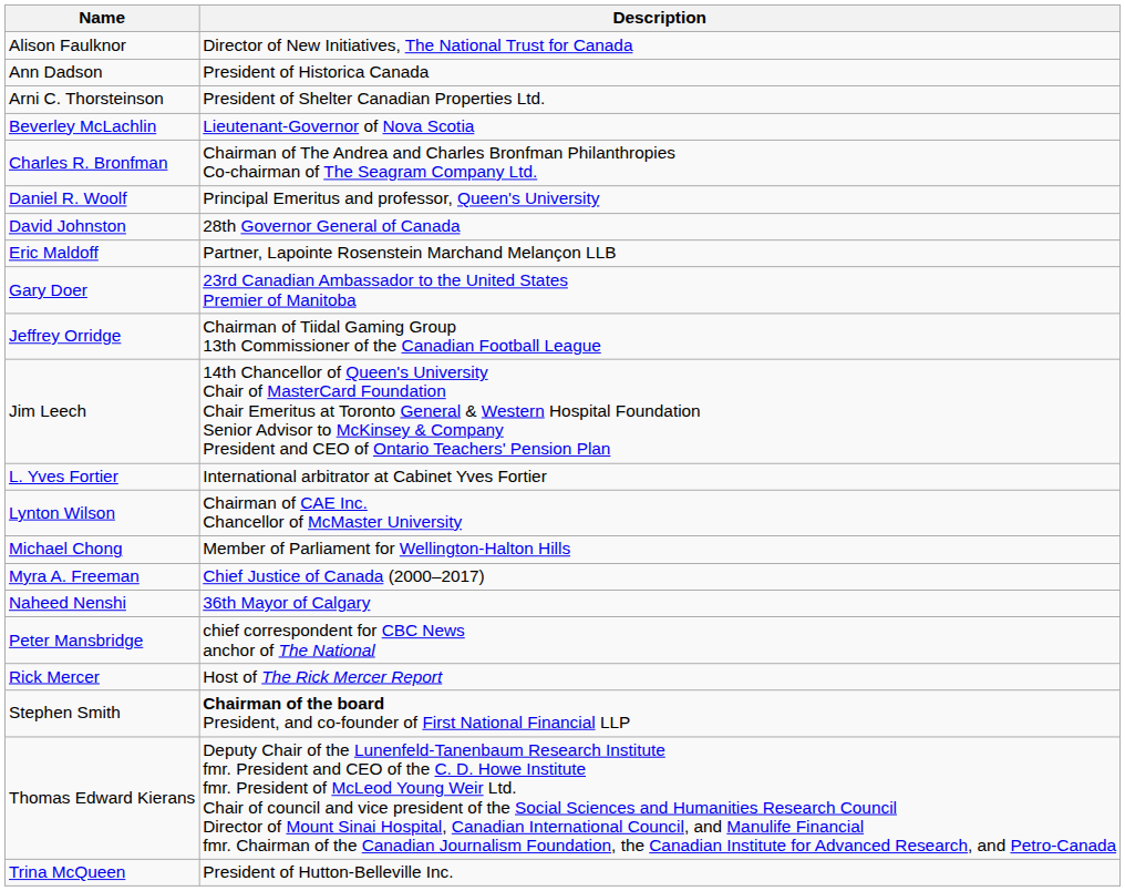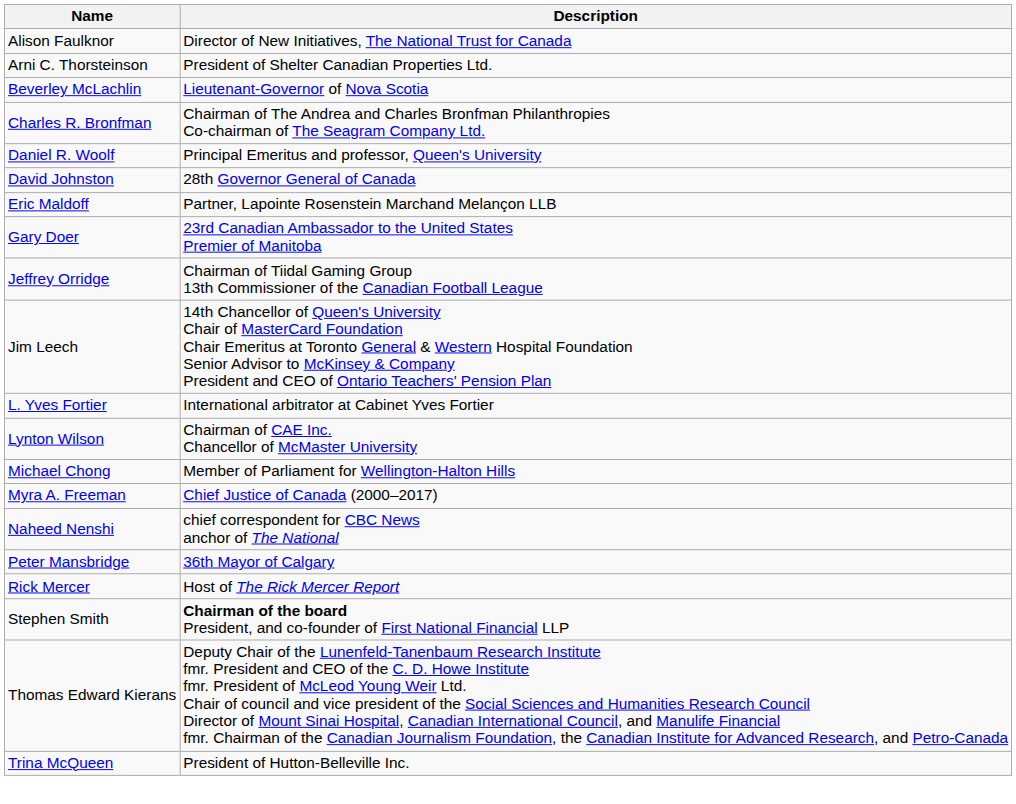 <table class="wikitable">
 <tr>
 <th>Name</th>
 <th>Description</th>
 </tr>
 <tr>
 <td>Alison Faulknor</td>
 <td>Director of New Initiatives, <a href='#'>The National Trust for Canada</a></td>
-</tr>
-<tr>
-<td>Ann Dadson</td>
-<td> President of Historica Canada</td>
 </tr>
 <tr>
 <td>Arni C. Thorsteinson</td>
 <td>President of Shelter Canadian Properties Ltd.</td>
 </tr>
 <tr>
 <td><a href='#'>Beverley McLachlin</a></td>
 <td> <a href='#'>Lieutenant-Governor</a> of <a href='#'>Nova Scotia</a></td>
 </tr>
 <tr>
 <td><a href='#'>Charles R. Bronfman</a></td>
 <td>Chairman of The Andrea and Charles Bronfman Philanthropies<br> Co-chairman of <a href='#'>The Seagram Company Ltd.</a></td>
 </tr>
 <tr>
 <td><a href='#'>Daniel R. Woolf</a></td>
 <td>Principal Emeritus and professor, <a href='#'>Queen's University</a></td>
 </tr>
 <tr>
 <td><a href='#'>David Johnston</a></td>
 <td>28th <a href='#'>Governor General of Canada</a></td>
 </tr>
 <tr>
 <td><a href='#'>Eric Maldoff</a></td>
 <td>Partner, Lapointe Rosenstein Marchand Melançon LLB</td>
 </tr>
 <tr>
 <td><a href='#'>Gary Doer</a></td>
 <td><a href='#'>23rd Canadian Ambassador to the United States</a><br> <a href='#'>Premier of Manitoba</a></td>
 </tr>
 <tr>
 <td><a href='#'>Jeffrey Orridge</a></td>
 <td>Chairman of Tiidal Gaming Group<br>13th Commissioner of the <a href='#'>Canadian Football League</a></td>
 </tr>
 <tr>
 <td>Jim Leech</td>
 <td>14th Chancellor of <a href='#'>Queen's University</a><br>Chair of <a href='#'>MasterCard Foundation</a><br>Chair Emeritus at Toronto <a href='#'>General</a> & <a href='#'>Western</a> Hospital Foundation<br>Senior Advisor to <a href='#'>McKinsey & Company</a><br> President and CEO of <a href='#'>Ontario Teachers' Pension Plan</a></td>
 </tr>
 <tr>
 <td><a href='#'>L. Yves Fortier</a></td>
 <td>International arbitrator at Cabinet Yves Fortier</td>
 </tr>
 <tr>
 <td><a href='#'>Lynton Wilson</a></td>
 <td>Chairman of <a href='#'>CAE Inc.</a><br>Chancellor of <a href='#'>McMaster University</a></td>
 </tr>
 <tr>
 <td><a href='#'>Michael Chong</a></td>
 <td>Member of Parliament for <a href='#'>Wellington-Halton Hills</a></td>
 </tr>
 <tr>
 <td><a href='#'>Myra A. Freeman</a></td>
 <td> <a href='#'>Chief Justice of Canada</a> (2000–2017)</td>
 </tr>
 <tr>
 <td><a href='#'>Naheed Nenshi</a></td>
-<td><a href='#'>36th Mayor of Calgary</a></td>
+<td> chief correspondent for <a href='#'>CBC News</a><br> anchor of <em><a href='#'>The National</a></em></td>
 </tr>
 <tr>
 <td><a href='#'>Peter Mansbridge</a></td>
-<td> chief correspondent for <a href='#'>CBC News</a><br> anchor of <em><a href='#'>The National</a></em></td>
+<td><a href='#'>36th Mayor of Calgary</a></td>
 </tr>
 <tr>
 <td><a href='#'>Rick Mercer</a></td>
 <td>Host of <em><a href='#'>The Rick Mercer Report</a></em></td>
 </tr>
 <tr>
 <td>Stephen Smith</td>
 <td><strong>Chairman of the board</strong><br>President, and co-founder of <a href='#'>First National Financial</a> LLP</td>
 </tr>
 <tr>
 <td>Thomas Edward Kierans</td>
 <td>Deputy Chair of the <a href='#'>Lunenfeld-Tanenbaum Research Institute</a><br>fmr. President and CEO of the <a href='#'>C. D. Howe Institute</a><br>fmr. President of <a href='#'>McLeod Young Weir</a> Ltd.<br> Chair of council and vice president of the <a href='#'>Social Sciences and Humanities Research Council</a><br> Director of <a href='#'>Mount Sinai Hospital</a>, <a href='#'>Canadian International Council</a>, and <a href='#'>Manulife Financial</a><br>fmr. Chairman of the <a href='#'>Canadian Journalism Foundation</a>, the <a href='#'>Canadian Institute for Advanced Research</a>, and <a href='#'>Petro-Canada</a></td>
 </tr>
 <tr>
 <td><a href='#'>Trina McQueen</a></td>
 <td>President of Hutton-Belleville Inc.</td>
 </tr>
 </table>
